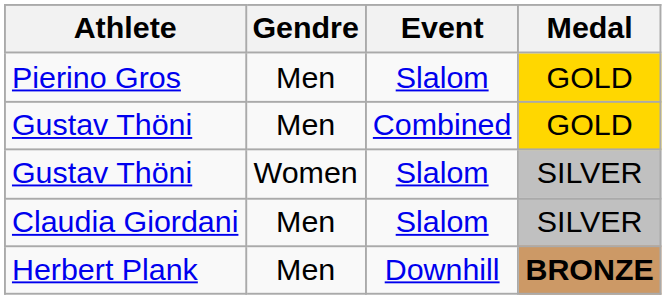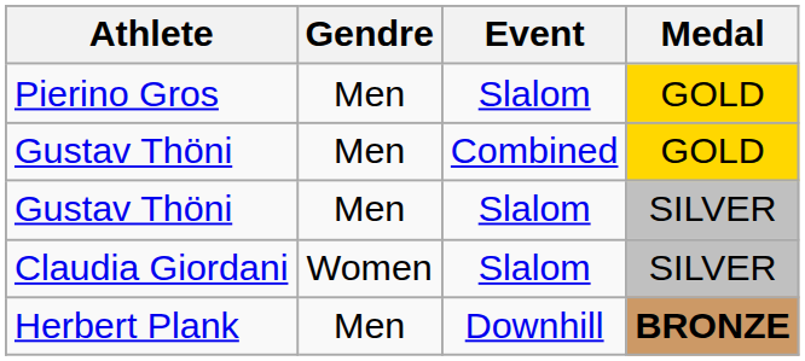 <table class="wikitable" style="width:; font-size:100%; text-align:center;">
 <tr>
 <th>Athlete</th>
 <th>Gendre</th>
 <th>Event</th>
 <th>Medal</th>
 </tr>
 <tr>
 <td align=left><a href='#'>Pierino Gros</a></td>
 <td>Men</td>
 <td><a href='#'>Slalom</a></td>
 <td bgcolor=gold>GOLD</td>
 </tr>
 <tr>
 <td align=left><a href='#'>Gustav Thöni</a></td>
 <td>Men</td>
 <td><a href='#'>Combined</a></td>
 <td bgcolor=gold>GOLD</td>
 </tr>
 <tr>
 <td align=left><a href='#'>Gustav Thöni</a></td>
-<td>Women</td>
+<td>Men</td>
 <td><a href='#'>Slalom</a></td>
 <td bgcolor=silver>SILVER</td>
 </tr>
 <tr>
 <td align=left><a href='#'>Claudia Giordani</a></td>
-<td>Men</td>
+<td>Women</td>
 <td><a href='#'>Slalom</a></td>
 <td bgcolor=silver>SILVER</td>
 </tr>
 <tr>
 <td align=left><a href='#'>Herbert Plank</a></td>
 <td>Men</td>
 <td><a href='#'>Downhill</a></td>
 <td bgcolor=cc9966><strong>BRONZE</strong></td>
 </tr>
 </table>
